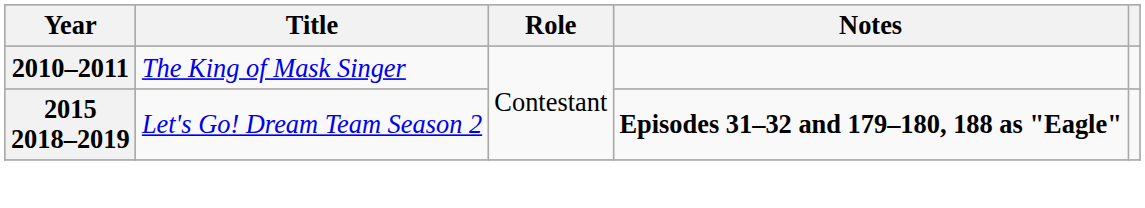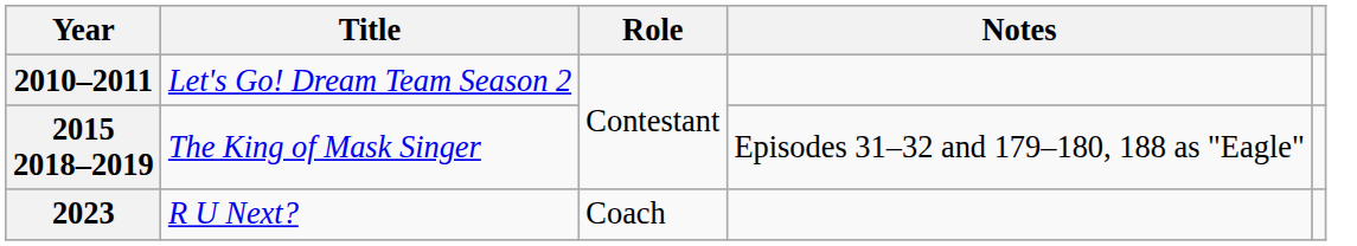 <table class="wikitable sortable plainrowheaders">
 <tr>
 <th scope="col">Year</th>
 <th scope="col">Title</th>
 <th scope="col">Role</th>
 <th scope="col" class="unsortable">Notes</th>
 <th scope="col" class="unsortable"></th>
 </tr>
 <tr>
 <th scope="row">2010–2011</th>
-<td><em><a href='#'>The King of Mask Singer</a></em></td>
+<td><em><a href='#'>Let's Go! Dream Team Season 2</a></em></td>
 <td rowspan=2>Contestant</td>
 <td></td>
 <td></td>
 </tr>
 <tr>
 <th scope="row">2015<br>2018–2019</th>
-<td><em><a href='#'>Let's Go! Dream Team Season 2</a></em></td>
-<td><strong>Episodes 31–32 and 179–180, 188 as "Eagle"</strong></td>
+<td><em><a href='#'>The King of Mask Singer</a></em></td>
+<td>Episodes 31–32 and 179–180, 188 as "Eagle"</td>
+<td></td>
+</tr>
+<tr>
+<th scope="row">2023</th>
+<td><em><a href='#'>R U Next?</a></em></td>
+<td>Coach</td>
+<td></td>
 <td></td>
 </tr>
 </table>
